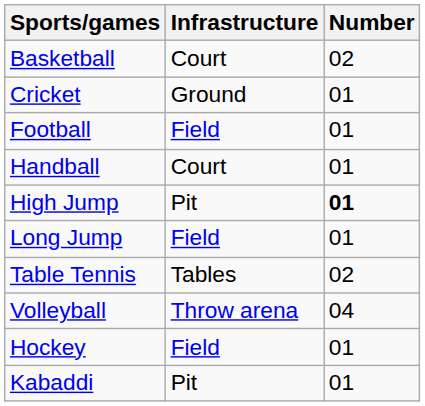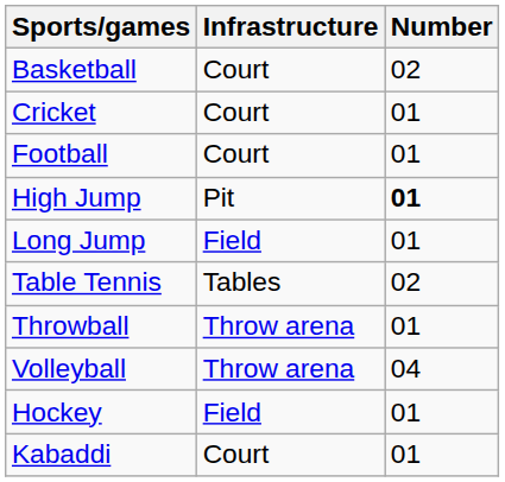 <table class="wikitable">
 <tr>
 <th>Sports/games</th>
 <th>Infrastructure</th>
 <th>Number</th>
 </tr>
 <tr>
 <td><a href='#'>Basketball</a></td>
 <td>Court</td>
 <td>02</td>
 </tr>
 <tr>
 <td><a href='#'>Cricket</a></td>
-<td>Ground</td>
+<td>Court</td>
 <td>01</td>
 </tr>
 <tr>
 <td><a href='#'>Football</a></td>
-<td><a href='#'>Field</a></td>
-<td>01</td>
-</tr>
-<tr>
-<td><a href='#'>Handball</a></td>
 <td>Court</td>
 <td>01</td>
 </tr>
 <tr>
 <td><a href='#'>High Jump</a></td>
 <td>Pit</td>
 <td><strong>01</strong></td>
 </tr>
 <tr>
 <td><a href='#'>Long Jump</a></td>
 <td><a href='#'>Field</a></td>
 <td>01</td>
 </tr>
 <tr>
 <td><a href='#'>Table Tennis</a></td>
 <td>Tables</td>
 <td>02</td>
 </tr>
 <tr>
+<td><a href='#'>Throwball</a></td>
+<td><a href='#'>Throw arena</a></td>
+<td>01</td>
+</tr>
+<tr>
 <td><a href='#'>Volleyball</a></td>
 <td><a href='#'>Throw arena</a></td>
 <td>04</td>
 </tr>
 <tr>
 <td><a href='#'>Hockey</a></td>
 <td><a href='#'>Field</a></td>
 <td>01</td>
 </tr>
 <tr>
 <td><a href='#'>Kabaddi</a></td>
-<td>Pit</td>
+<td>Court</td>
 <td>01</td>
 </tr>
 </table>
